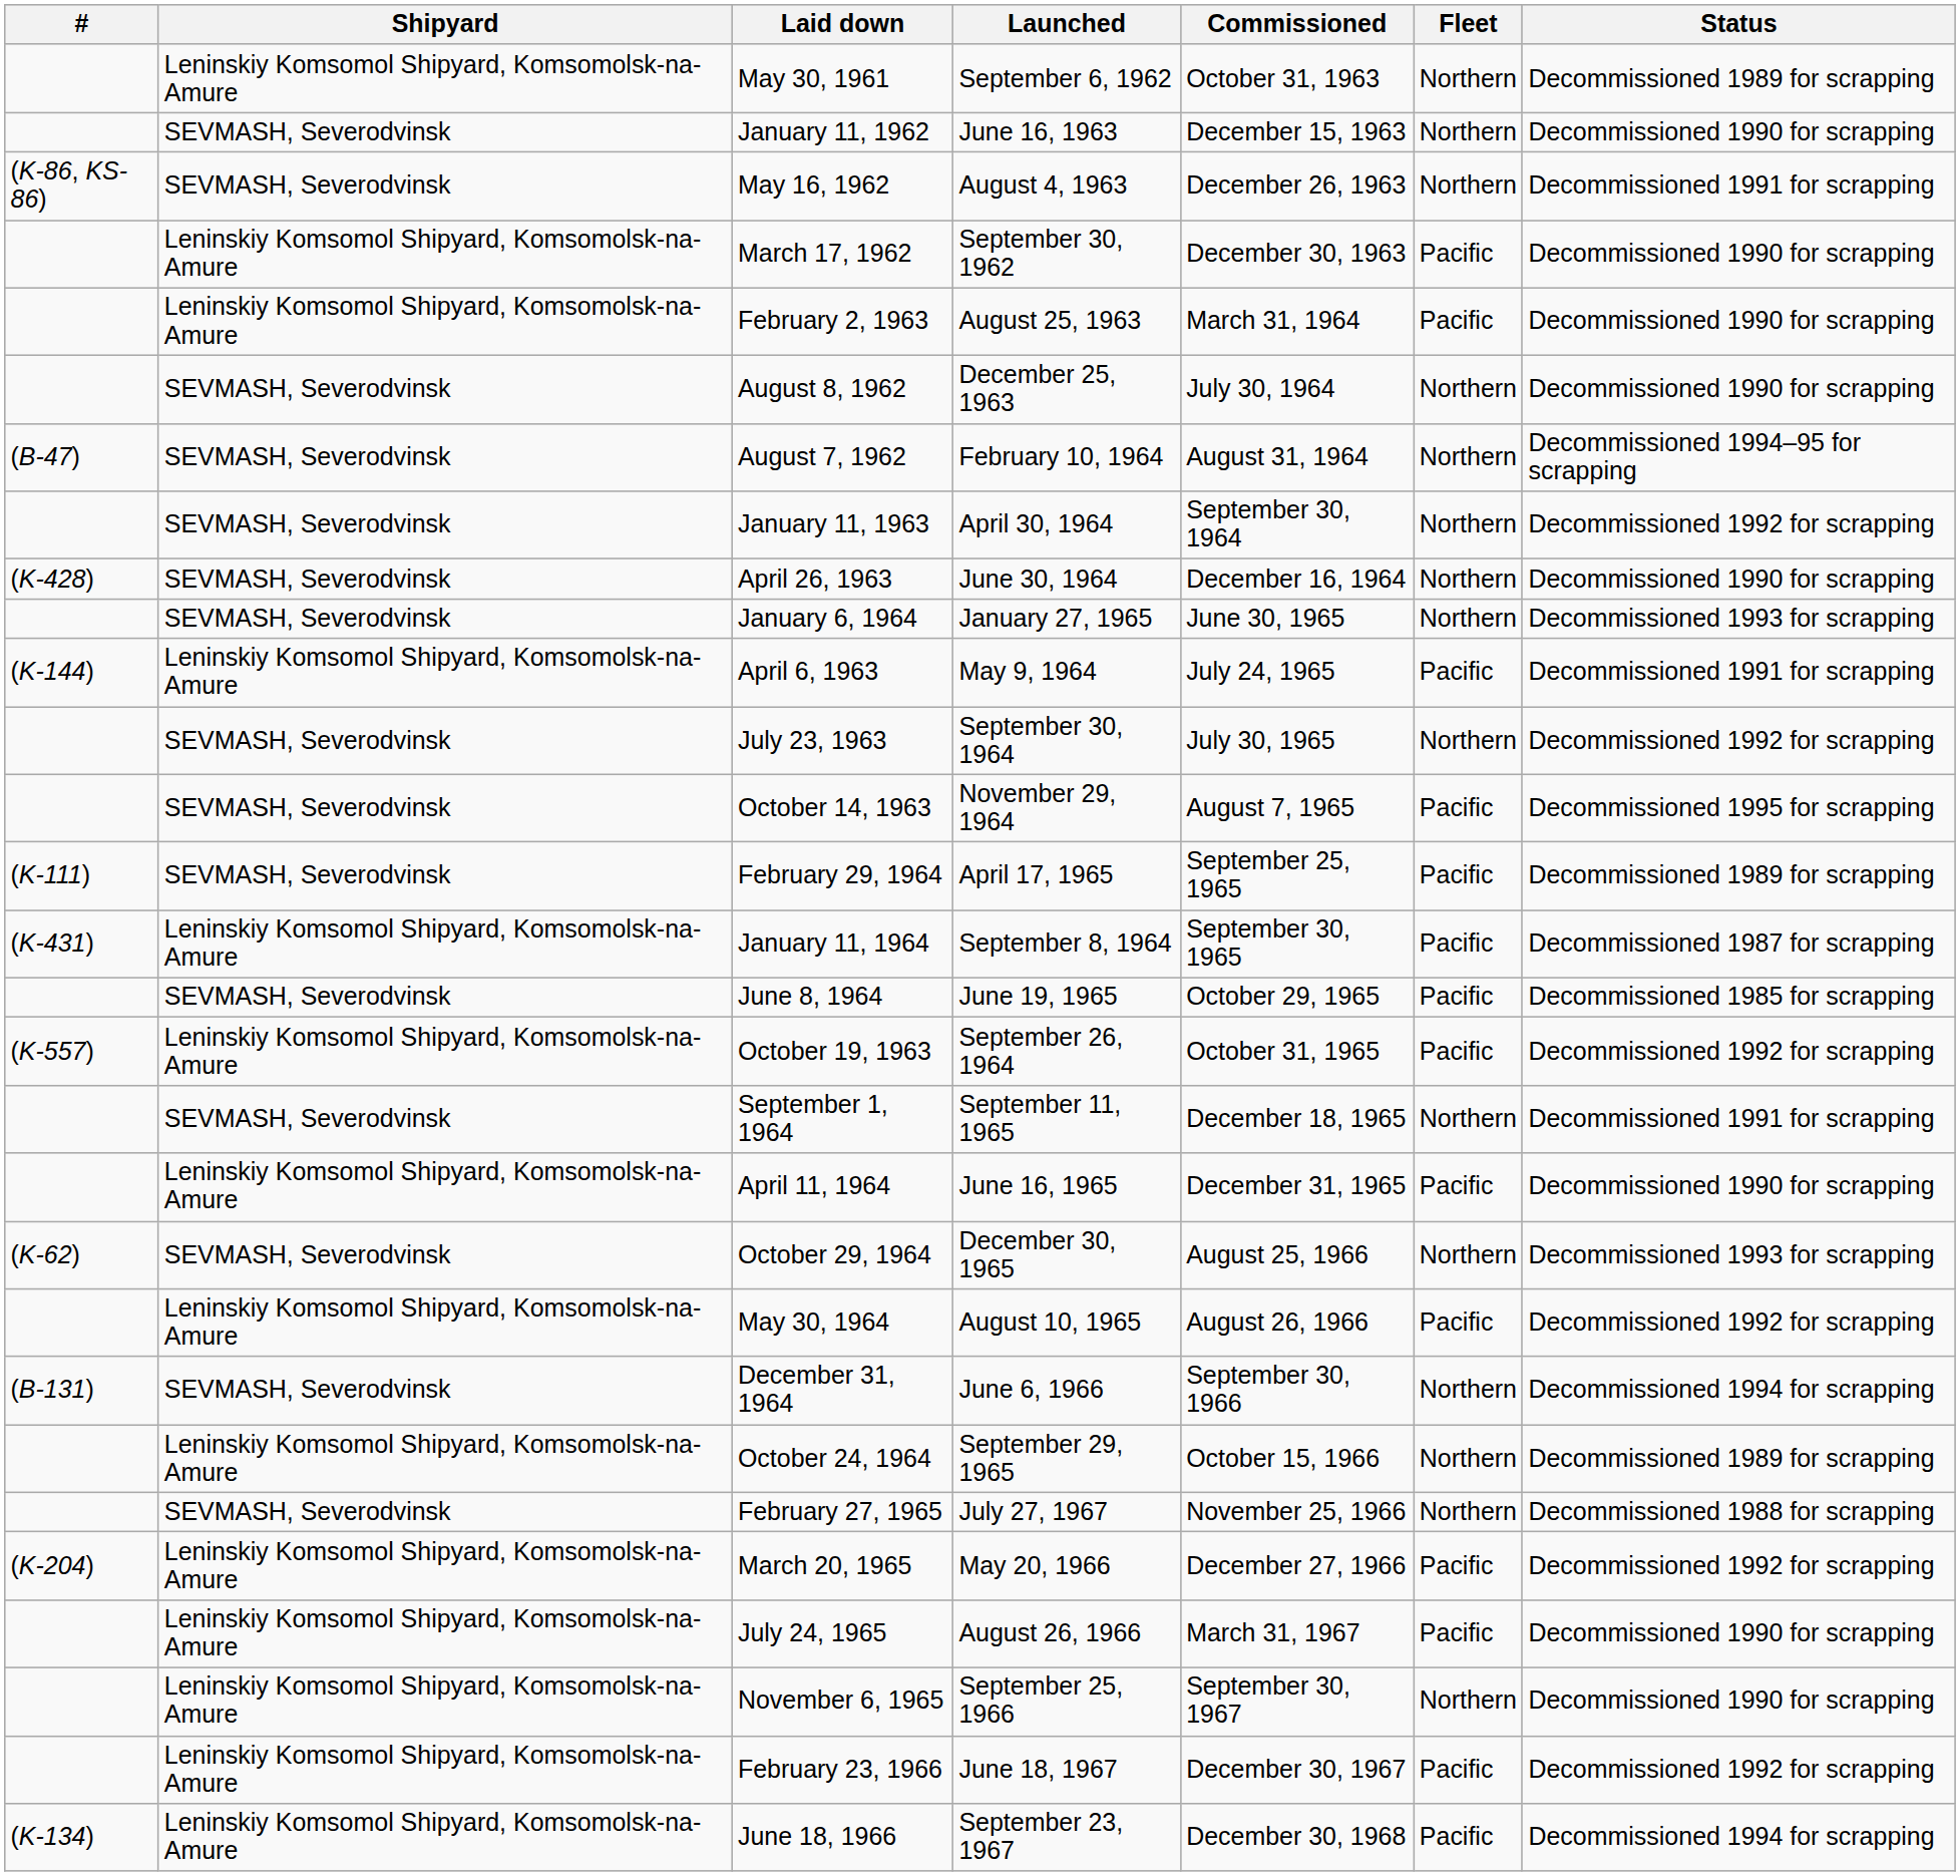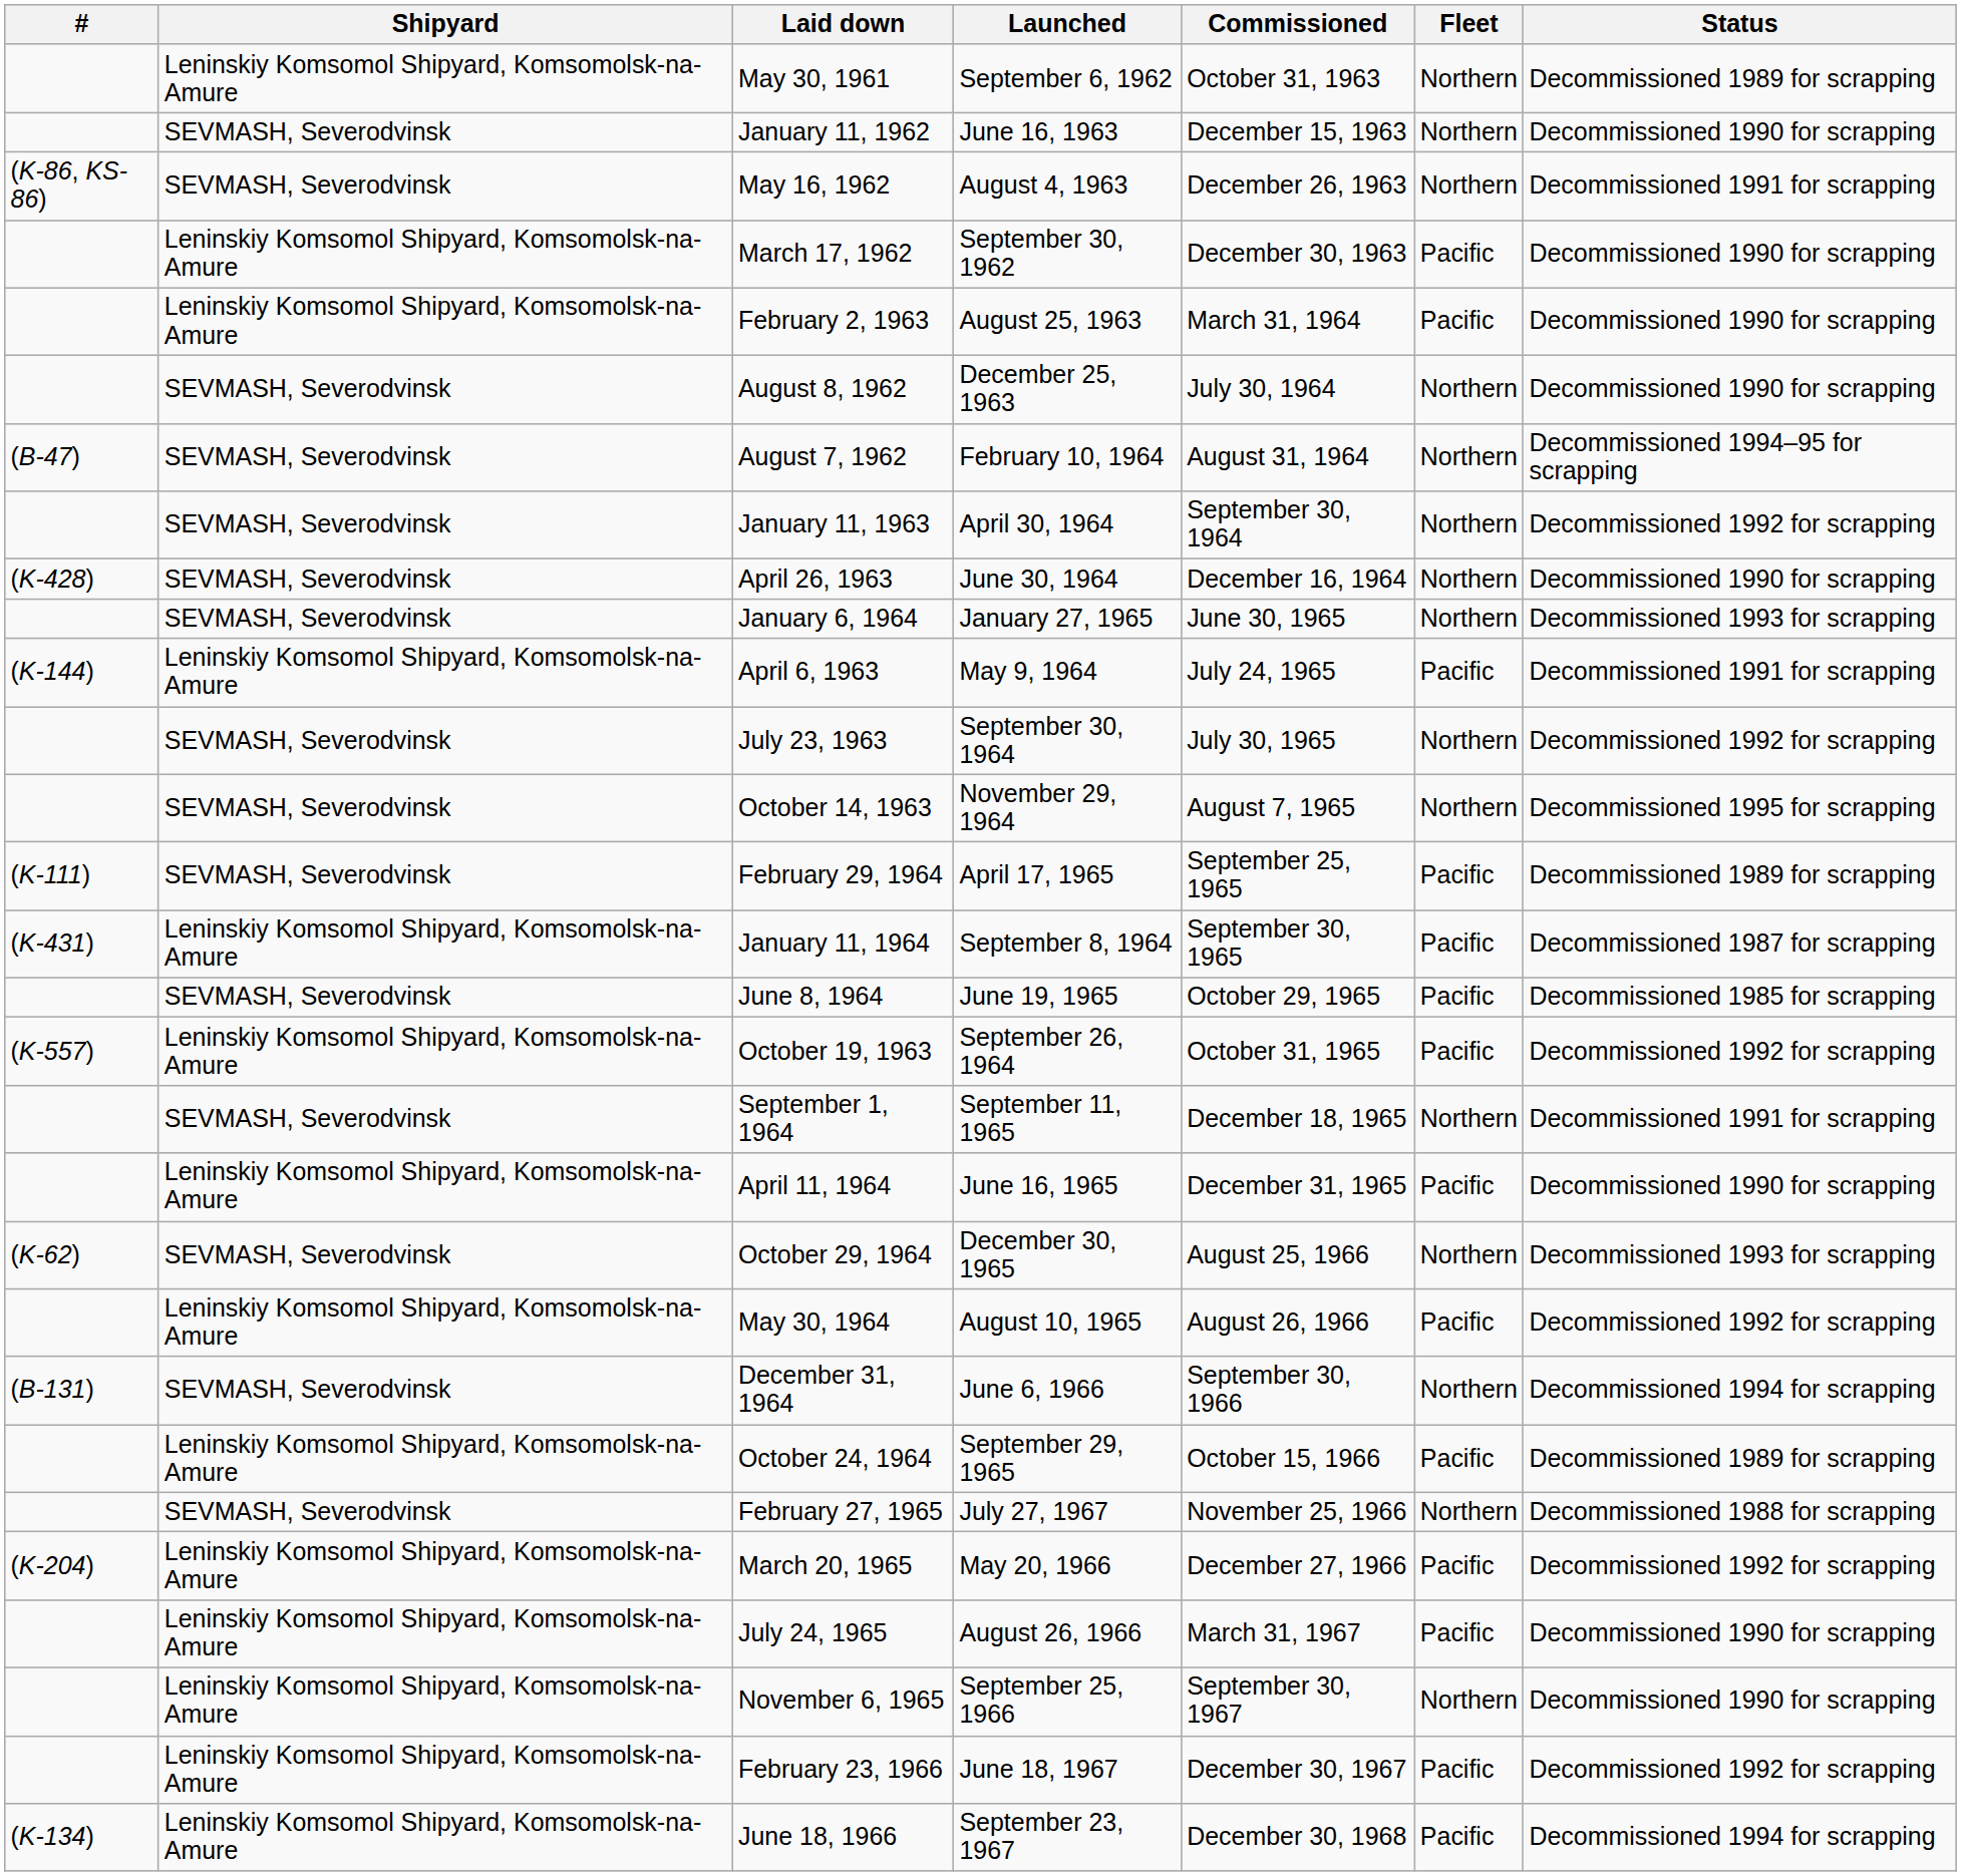 <table class="wikitable">
 <tr>
 <th>#</th>
 <th>Shipyard</th>
 <th>Laid down</th>
 <th>Launched</th>
 <th>Commissioned</th>
 <th>Fleet</th>
 <th>Status</th>
 </tr>
 <tr>
 <td></td>
 <td>Leninskiy Komsomol Shipyard, Komsomolsk-na-Amure</td>
 <td>May 30, 1961</td>
 <td>September 6, 1962</td>
 <td>October 31, 1963</td>
 <td>Northern</td>
 <td>Decommissioned 1989 for scrapping</td>
 </tr>
 <tr>
 <td></td>
 <td>SEVMASH, Severodvinsk</td>
 <td>January 11, 1962</td>
 <td>June 16, 1963</td>
 <td>December 15, 1963</td>
 <td>Northern</td>
 <td>Decommissioned 1990 for scrapping</td>
 </tr>
 <tr>
 <td> (<em>K-86</em>, <em>KS-86</em>)</td>
 <td>SEVMASH, Severodvinsk</td>
 <td>May 16, 1962</td>
 <td>August 4, 1963</td>
 <td>December 26, 1963</td>
 <td>Northern</td>
 <td>Decommissioned 1991 for scrapping</td>
 </tr>
 <tr>
 <td></td>
 <td>Leninskiy Komsomol Shipyard, Komsomolsk-na-Amure</td>
 <td>March 17, 1962</td>
 <td>September 30, 1962</td>
 <td>December 30, 1963</td>
 <td>Pacific</td>
 <td>Decommissioned 1990 for scrapping</td>
 </tr>
 <tr>
 <td></td>
 <td>Leninskiy Komsomol Shipyard, Komsomolsk-na-Amure</td>
 <td>February 2, 1963</td>
 <td>August 25, 1963</td>
 <td>March 31, 1964</td>
 <td>Pacific</td>
 <td>Decommissioned 1990 for scrapping</td>
 </tr>
 <tr>
 <td></td>
 <td>SEVMASH, Severodvinsk</td>
 <td>August 8, 1962</td>
 <td>December 25, 1963</td>
 <td>July 30, 1964</td>
 <td>Northern</td>
 <td>Decommissioned 1990 for scrapping</td>
 </tr>
 <tr>
 <td> (<em>B-47</em>)</td>
 <td>SEVMASH, Severodvinsk</td>
 <td>August 7, 1962</td>
 <td>February 10, 1964</td>
 <td>August 31, 1964</td>
 <td>Northern</td>
 <td>Decommissioned 1994–95 for scrapping</td>
 </tr>
 <tr>
 <td></td>
 <td>SEVMASH, Severodvinsk</td>
 <td>January 11, 1963</td>
 <td>April 30, 1964</td>
 <td>September 30, 1964</td>
 <td>Northern</td>
 <td>Decommissioned 1992 for scrapping</td>
 </tr>
 <tr>
 <td> (<em>K-428</em>)</td>
 <td>SEVMASH, Severodvinsk</td>
 <td>April 26, 1963</td>
 <td>June 30, 1964</td>
 <td>December 16, 1964</td>
 <td>Northern</td>
 <td>Decommissioned 1990 for scrapping</td>
 </tr>
 <tr>
 <td></td>
 <td>SEVMASH, Severodvinsk</td>
 <td>January 6, 1964</td>
 <td>January 27, 1965</td>
 <td>June 30, 1965</td>
 <td>Northern</td>
 <td>Decommissioned 1993 for scrapping</td>
 </tr>
 <tr>
 <td> (<em>K-144</em>)</td>
 <td>Leninskiy Komsomol Shipyard, Komsomolsk-na-Amure</td>
 <td>April 6, 1963</td>
 <td>May 9, 1964</td>
 <td>July 24, 1965</td>
 <td>Pacific</td>
 <td>Decommissioned 1991 for scrapping</td>
 </tr>
 <tr>
 <td></td>
 <td>SEVMASH, Severodvinsk</td>
 <td>July 23, 1963</td>
 <td>September 30, 1964</td>
 <td>July 30, 1965</td>
 <td>Northern</td>
 <td>Decommissioned 1992 for scrapping</td>
 </tr>
 <tr>
 <td></td>
 <td>SEVMASH, Severodvinsk</td>
 <td>October 14, 1963</td>
 <td>November 29, 1964</td>
 <td>August 7, 1965</td>
-<td>Pacific</td>
+<td>Northern</td>
 <td>Decommissioned 1995 for scrapping</td>
 </tr>
 <tr>
 <td> (<em>K-111</em>)</td>
 <td>SEVMASH, Severodvinsk</td>
 <td>February 29, 1964</td>
 <td>April 17, 1965</td>
 <td>September 25, 1965</td>
 <td>Pacific</td>
 <td>Decommissioned 1989 for scrapping</td>
 </tr>
 <tr>
 <td> (<em>K-431</em>)</td>
 <td>Leninskiy Komsomol Shipyard, Komsomolsk-na-Amure</td>
 <td>January 11, 1964</td>
 <td>September 8, 1964</td>
 <td>September 30, 1965</td>
 <td>Pacific</td>
 <td>Decommissioned 1987 for scrapping</td>
 </tr>
 <tr>
 <td></td>
 <td>SEVMASH, Severodvinsk</td>
 <td>June 8, 1964</td>
 <td>June 19, 1965</td>
 <td>October 29, 1965</td>
 <td>Pacific</td>
 <td>Decommissioned 1985 for scrapping</td>
 </tr>
 <tr>
 <td> (<em>K-557</em>)</td>
 <td>Leninskiy Komsomol Shipyard, Komsomolsk-na-Amure</td>
 <td>October 19, 1963</td>
 <td>September 26, 1964</td>
 <td>October 31, 1965</td>
 <td>Pacific</td>
 <td>Decommissioned 1992 for scrapping</td>
 </tr>
 <tr>
 <td></td>
 <td>SEVMASH, Severodvinsk</td>
 <td>September 1, 1964</td>
 <td>September 11, 1965</td>
 <td>December 18, 1965</td>
 <td>Northern</td>
 <td>Decommissioned 1991 for scrapping</td>
 </tr>
 <tr>
 <td></td>
 <td>Leninskiy Komsomol Shipyard, Komsomolsk-na-Amure</td>
 <td>April 11, 1964</td>
 <td>June 16, 1965</td>
 <td>December 31, 1965</td>
 <td>Pacific</td>
 <td>Decommissioned 1990 for scrapping</td>
 </tr>
 <tr>
 <td> (<em>K-62</em>)</td>
 <td>SEVMASH, Severodvinsk</td>
 <td>October 29, 1964</td>
 <td>December 30, 1965</td>
 <td>August 25, 1966</td>
 <td>Northern</td>
 <td>Decommissioned 1993 for scrapping</td>
 </tr>
 <tr>
 <td></td>
 <td>Leninskiy Komsomol Shipyard, Komsomolsk-na-Amure</td>
 <td>May 30, 1964</td>
 <td>August 10, 1965</td>
 <td>August 26, 1966</td>
 <td>Pacific</td>
 <td>Decommissioned 1992 for scrapping</td>
 </tr>
 <tr>
 <td> (<em>B-131</em>)</td>
 <td>SEVMASH, Severodvinsk</td>
 <td>December 31, 1964</td>
 <td>June 6, 1966</td>
 <td>September 30, 1966</td>
 <td>Northern</td>
 <td>Decommissioned 1994 for scrapping</td>
 </tr>
 <tr>
 <td></td>
 <td>Leninskiy Komsomol Shipyard, Komsomolsk-na-Amure</td>
 <td>October 24, 1964</td>
 <td>September 29, 1965</td>
 <td>October 15, 1966</td>
-<td>Northern</td>
+<td>Pacific</td>
 <td>Decommissioned 1989 for scrapping</td>
 </tr>
 <tr>
 <td></td>
 <td>SEVMASH, Severodvinsk</td>
 <td>February 27, 1965</td>
 <td>July 27, 1967</td>
 <td>November 25, 1966</td>
 <td>Northern</td>
 <td>Decommissioned 1988 for scrapping</td>
 </tr>
 <tr>
 <td> (<em>K-204</em>)</td>
 <td>Leninskiy Komsomol Shipyard, Komsomolsk-na-Amure</td>
 <td>March 20, 1965</td>
 <td>May 20, 1966</td>
 <td>December 27, 1966</td>
 <td>Pacific</td>
 <td>Decommissioned 1992 for scrapping</td>
 </tr>
 <tr>
 <td></td>
 <td>Leninskiy Komsomol Shipyard, Komsomolsk-na-Amure</td>
 <td>July 24, 1965</td>
 <td>August 26, 1966</td>
 <td>March 31, 1967</td>
 <td>Pacific</td>
 <td>Decommissioned 1990 for scrapping</td>
 </tr>
 <tr>
 <td></td>
 <td>Leninskiy Komsomol Shipyard, Komsomolsk-na-Amure</td>
 <td>November 6, 1965</td>
 <td>September 25, 1966</td>
 <td>September 30, 1967</td>
 <td>Northern</td>
 <td>Decommissioned 1990 for scrapping</td>
 </tr>
 <tr>
 <td></td>
 <td>Leninskiy Komsomol Shipyard, Komsomolsk-na-Amure</td>
 <td>February 23, 1966</td>
 <td>June 18, 1967</td>
 <td>December 30, 1967</td>
 <td>Pacific</td>
 <td>Decommissioned 1992 for scrapping</td>
 </tr>
 <tr>
 <td> (<em>K-134</em>)</td>
 <td>Leninskiy Komsomol Shipyard, Komsomolsk-na-Amure</td>
 <td>June 18, 1966</td>
 <td>September 23, 1967</td>
 <td>December 30, 1968</td>
 <td>Pacific</td>
 <td>Decommissioned 1994 for scrapping</td>
 </tr>
 </table>
